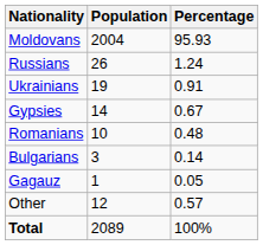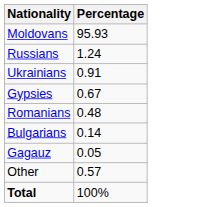 <table class="wikitable">
 <tr>
 <th>Nationality</th>
-<th>Population</th>
 <th>Percentage</th>
 </tr>
 <tr>
 <td><a href='#'>Moldovans</a></td>
-<td>2004</td>
 <td>95.93</td>
 </tr>
 <tr>
 <td><a href='#'>Russians</a></td>
-<td>26</td>
 <td>1.24</td>
 </tr>
 <tr>
 <td><a href='#'>Ukrainians</a></td>
-<td>19</td>
 <td>0.91</td>
 </tr>
 <tr>
 <td><a href='#'>Gypsies</a></td>
-<td>14</td>
 <td>0.67</td>
 </tr>
 <tr>
 <td><a href='#'>Romanians</a></td>
-<td>10</td>
 <td>0.48</td>
 </tr>
 <tr>
 <td><a href='#'>Bulgarians</a></td>
-<td>3</td>
 <td>0.14</td>
 </tr>
 <tr>
 <td><a href='#'>Gagauz</a></td>
-<td>1</td>
 <td>0.05</td>
 </tr>
 <tr>
 <td>Other</td>
-<td>12</td>
 <td>0.57</td>
 </tr>
 <tr>
 <td><strong>Total</strong></td>
-<td>2089</td>
 <td>100%</td>
 </tr>
 </table>
